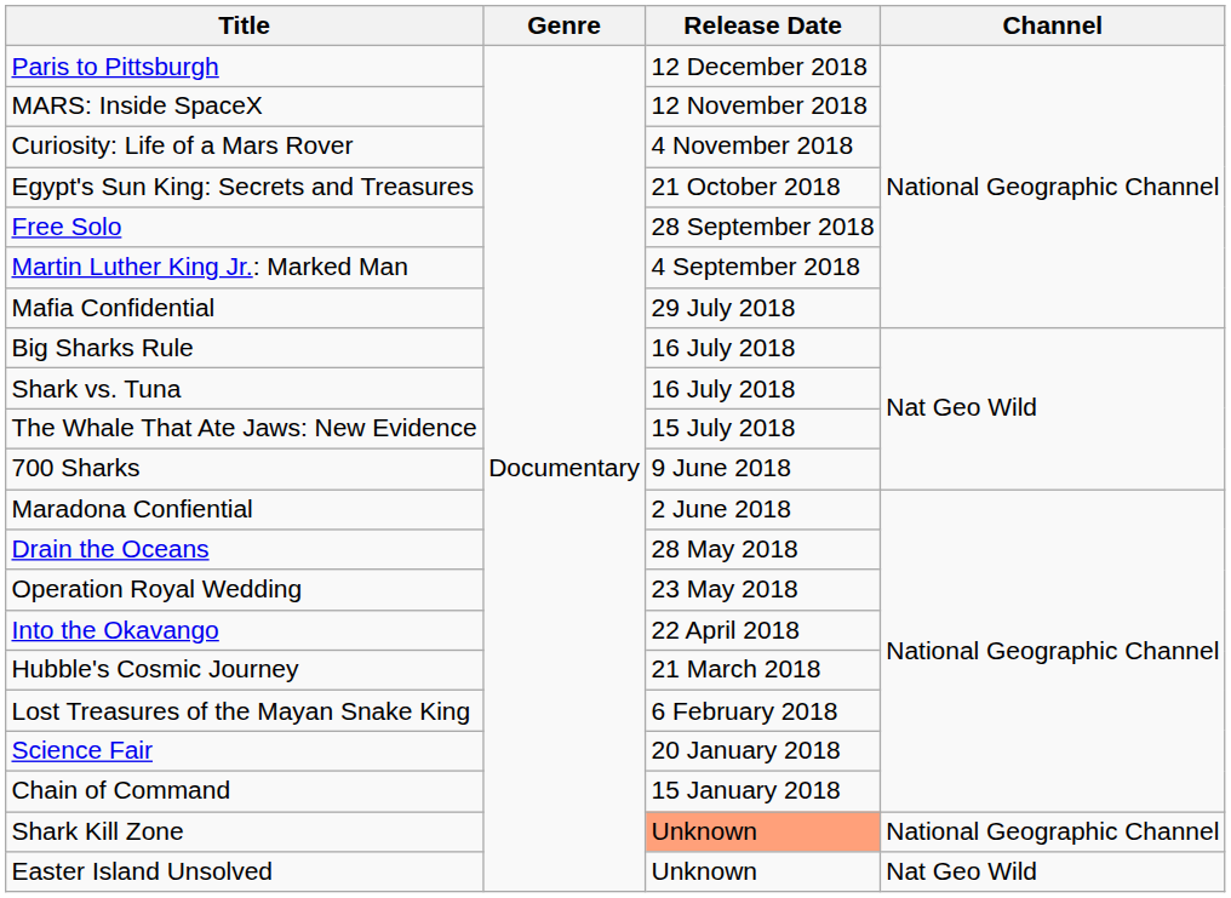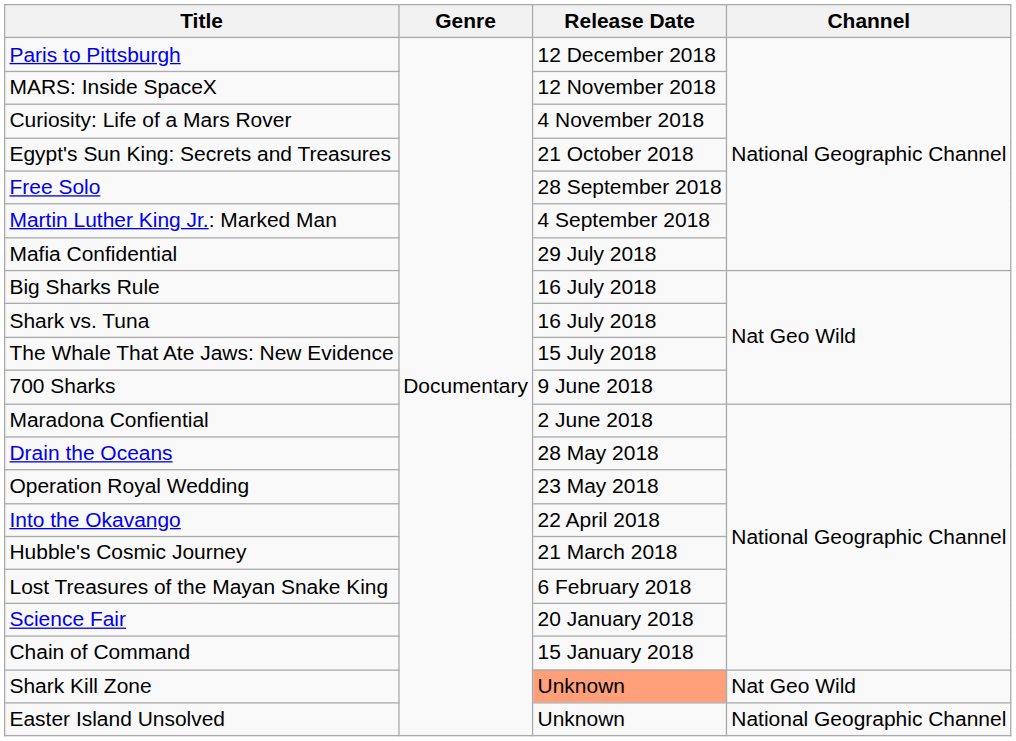 <table class="wikitable sortable">
 <tr>
 <th>Title</th>
 <th>Genre</th>
 <th>Release Date</th>
 <th>Channel</th>
 </tr>
 <tr>
 <td><a href='#'>Paris to Pittsburgh</a></td>
 <td rowspan="25">Documentary</td>
 <td>12 December 2018</td>
 <td rowspan="7">National Geographic Channel</td>
 </tr>
 <tr>
 <td>MARS: Inside SpaceX</td>
 <td>12 November 2018</td>
 </tr>
 <tr>
 <td>Curiosity: Life of a Mars Rover</td>
 <td>4 November 2018</td>
 </tr>
 <tr>
 <td>Egypt's Sun King: Secrets and Treasures</td>
 <td>21 October 2018</td>
 </tr>
 <tr>
 <td><a href='#'>Free Solo</a></td>
 <td>28 September 2018</td>
 </tr>
 <tr>
 <td><a href='#'>Martin Luther King Jr.</a>: Marked Man</td>
 <td>4 September 2018</td>
 </tr>
 <tr>
 <td>Mafia Confidential</td>
 <td>29 July 2018</td>
 </tr>
 <tr>
 <td>Big Sharks Rule</td>
 <td>16 July 2018</td>
 <td rowspan="4">Nat Geo Wild</td>
 </tr>
 <tr>
 <td>Shark vs. Tuna</td>
 <td>16 July 2018</td>
 </tr>
 <tr>
 <td>The Whale That Ate Jaws: New Evidence</td>
 <td>15 July 2018</td>
 </tr>
 <tr>
 <td>700 Sharks</td>
 <td>9 June 2018</td>
 </tr>
 <tr>
 <td>Maradona Confiential</td>
 <td>2 June 2018</td>
 <td rowspan="8">National Geographic Channel</td>
 </tr>
 <tr>
 <td><a href='#'>Drain the Oceans</a></td>
 <td>28 May 2018</td>
 </tr>
 <tr>
 <td>Operation Royal Wedding</td>
 <td>23 May 2018</td>
 </tr>
 <tr>
 <td><a href='#'>Into the Okavango</a></td>
 <td>22 April 2018</td>
 </tr>
 <tr>
 <td>Hubble's Cosmic Journey</td>
 <td>21 March 2018</td>
 </tr>
 <tr>
 <td>Lost Treasures of the Mayan Snake King</td>
 <td>6 February 2018</td>
 </tr>
 <tr>
 <td><a href='#'>Science Fair</a></td>
 <td>20 January 2018</td>
 </tr>
 <tr>
 <td>Chain of Command</td>
 <td>15 January 2018</td>
 </tr>
 <tr>
 <td>Shark Kill Zone</td>
 <td style="background: lightsalmon;">Unknown</td>
-<td>National Geographic Channel</td>
+<td>Nat Geo Wild</td>
 </tr>
 <tr>
 <td>Easter Island Unsolved</td>
 <td>Unknown</td>
-<td>Nat Geo Wild</td>
+<td>National Geographic Channel</td>
 </tr>
 </table>
